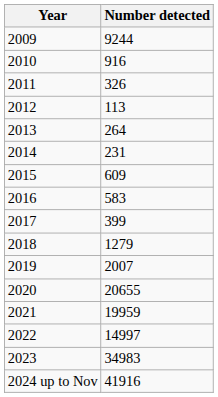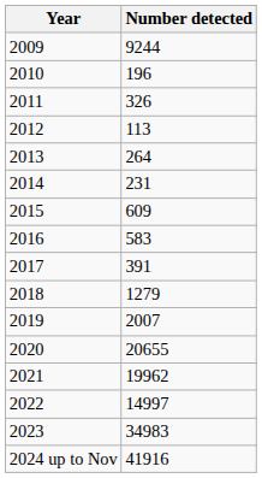 <table class="wikitable sortable">
 <tr>
 <th>Year</th>
 <th>Number detected</th>
 </tr>
 <tr>
 <td>2009</td>
 <td>9244</td>
 </tr>
 <tr>
 <td>2010</td>
-<td>916</td>
+<td>196</td>
 </tr>
 <tr>
 <td>2011</td>
 <td>326</td>
 </tr>
 <tr>
 <td>2012</td>
 <td>113</td>
 </tr>
 <tr>
 <td>2013</td>
 <td>264</td>
 </tr>
 <tr>
 <td>2014</td>
 <td>231</td>
 </tr>
 <tr>
 <td>2015</td>
 <td>609</td>
 </tr>
 <tr>
 <td>2016</td>
 <td>583</td>
 </tr>
 <tr>
 <td>2017</td>
-<td>399</td>
+<td>391</td>
 </tr>
 <tr>
 <td>2018</td>
 <td>1279</td>
 </tr>
 <tr>
 <td>2019</td>
 <td>2007</td>
 </tr>
 <tr>
 <td>2020</td>
 <td>20655</td>
 </tr>
 <tr>
 <td>2021</td>
-<td>19959</td>
+<td>19962</td>
 </tr>
 <tr>
 <td>2022</td>
 <td>14997</td>
 </tr>
 <tr>
 <td>2023</td>
 <td>34983</td>
 </tr>
 <tr>
 <td>2024 up to Nov</td>
 <td>41916</td>
 </tr>
 </table>
